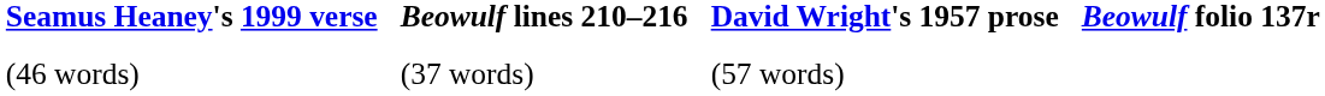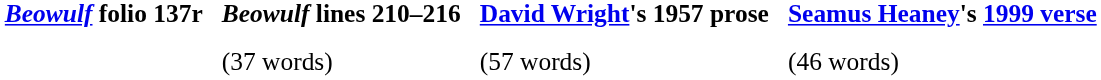 <table cellpadding=5 style="margin:1em auto;">
 <tr>
-<th><a href='#'>Seamus Heaney</a>'s <a href='#'>1999 verse</a></th>
+<th><em><a href='#'>Beowulf</a></em> folio 137r</th>
 <th><em>Beowulf</em> lines 210–216</th>
 <th><a href='#'>David Wright</a>'s 1957 prose</th>
-<th><em><a href='#'>Beowulf</a></em> folio 137r</th>
+<th><a href='#'>Seamus Heaney</a>'s <a href='#'>1999 verse</a></th>
 </tr>
 <tr style="vertical-align: top;">
-<td> (46 words)</td>
+<td></td>
 <td> (37 words)</td>
 <td> (57 words)</td>
-<td></td>
+<td> (46 words)</td>
 </tr>
 </table>
